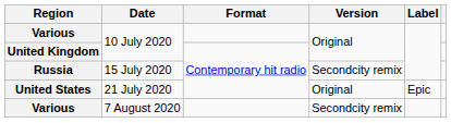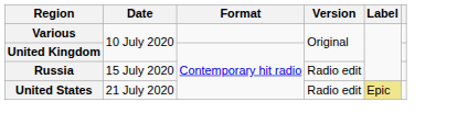 <table class="wikitable plainrowheaders">
 <tr>
 <th scope="col">Region</th>
 <th scope="col">Date</th>
 <th scope="col">Format</th>
 <th scope="col">Version</th>
 <th scope="col">Label</th>
 <th scope="col"></th>
 </tr>
 <tr>
 <th scope="row">Various</th>
 <td rowspan="2">10 July 2020</td>
 <td></td>
 <td rowspan="2">Original</td>
 <td rowspan="3"></td>
 <td></td>
 </tr>
 <tr>
 <th scope="row">United Kingdom</th>
 <td rowspan="3"><a href='#'>Contemporary hit radio</a></td>
 <td></td>
 </tr>
 <tr>
 <th scope="row">Russia</th>
 <td>15 July 2020</td>
-<td>Secondcity remix</td>
+<td>Radio edit</td>
 <td></td>
 </tr>
 <tr>
 <th scope="row">United States</th>
 <td>21 July 2020</td>
-<td>Original</td>
-<td>Epic</td>
-<td></td>
-</tr>
-<tr>
-<th scope="row">Various</th>
-<td>7 August 2020</td>
-<td></td>
-<td>Secondcity remix</td>
-<td></td>
+<td>Radio edit</td>
+<td style="background: khaki;">Epic</td>
 <td></td>
 </tr>
 </table>
